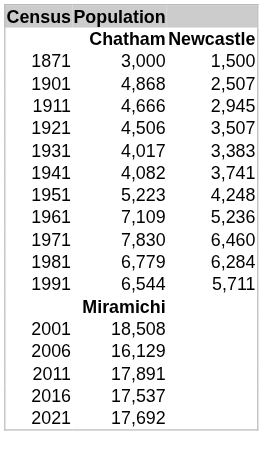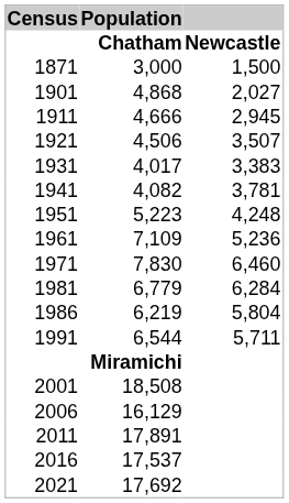 <table cellpadding="1" style="float:right; margin:0 1em 1em 0; border:1px #bbb solid; border-collapse:collapse; font-size:90%;">
 <tr style="background:#ccc; text-align:center;">
 <th>Census</th>
 <th>Population</th>
 <th></th>
 </tr>
 <tr style="text-align:right;">
 <th></th>
 <th>Chatham</th>
 <th>Newcastle</th>
 </tr>
 <tr style="text-align:right;">
 <td>1871</td>
 <td>3,000</td>
 <td>1,500</td>
 </tr>
 <tr style="text-align:right;">
 <td>1901</td>
 <td>4,868</td>
-<td>2,507</td>
+<td>2,027</td>
 </tr>
 <tr style="text-align:right;">
 <td>1911</td>
 <td>4,666</td>
 <td>2,945</td>
 </tr>
 <tr style="text-align:right;">
 <td>1921</td>
 <td>4,506</td>
 <td>3,507</td>
 </tr>
 <tr style="text-align:right;">
 <td>1931</td>
 <td>4,017</td>
 <td>3,383</td>
 </tr>
 <tr style="text-align:right;">
 <td>1941</td>
 <td>4,082</td>
-<td>3,741</td>
+<td>3,781</td>
 </tr>
 <tr style="text-align:right;">
 <td>1951</td>
 <td>5,223</td>
 <td>4,248</td>
 </tr>
 <tr style="text-align:right;">
 <td>1961</td>
 <td>7,109</td>
 <td>5,236</td>
 </tr>
 <tr style="text-align:right;">
 <td>1971</td>
 <td>7,830</td>
 <td>6,460</td>
 </tr>
 <tr style="text-align:right;">
 <td>1981</td>
 <td>6,779</td>
 <td>6,284</td>
+</tr>
+<tr style="text-align:right;">
+<td>1986</td>
+<td>6,219</td>
+<td>5,804</td>
 </tr>
 <tr style="text-align:right;">
 <td>1991</td>
 <td>6,544</td>
 <td>5,711</td>
 </tr>
 <tr style="text-align:right;">
 <th></th>
 <th>Miramichi</th>
 <th></th>
 </tr>
 <tr style="text-align:right;">
 <td>2001</td>
 <td>18,508</td>
 <td></td>
 </tr>
 <tr style="text-align:right;">
 <td>2006</td>
 <td>16,129</td>
 <td></td>
 </tr>
 <tr style="text-align:right;">
 <td>2011</td>
 <td>17,891</td>
 <td></td>
 </tr>
 <tr style="text-align:right;">
 <td>2016</td>
 <td>17,537</td>
 <td></td>
 </tr>
 <tr style="text-align:right;">
 <td>2021</td>
 <td>17,692</td>
 <td></td>
 </tr>
 </table>
